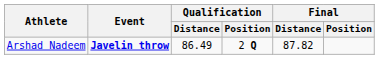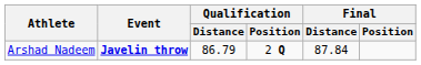 <table class=wikitable style=font-size:90%>
 <tr>
 <th rowspan=2>Athlete</th>
 <th rowspan=2>Event</th>
 <th colspan=2>Qualification</th>
 <th colspan=2>Final</th>
 </tr>
 <tr style=font-size:95%>
 <th>Distance</th>
 <th>Position</th>
 <th>Distance</th>
 <th>Position</th>
 </tr>
 <tr align=center>
 <td align=left><a href='#'>Arshad Nadeem</a></td>
 <td align=left><strong><a href='#'>Javelin throw</a></strong></td>
-<td>86.49</td>
+<td>86.79</td>
 <td>2 <strong>Q</strong></td>
-<td>87.82 </td>
+<td>87.84 </td>
 <td></td>
 </tr>
 </table>
